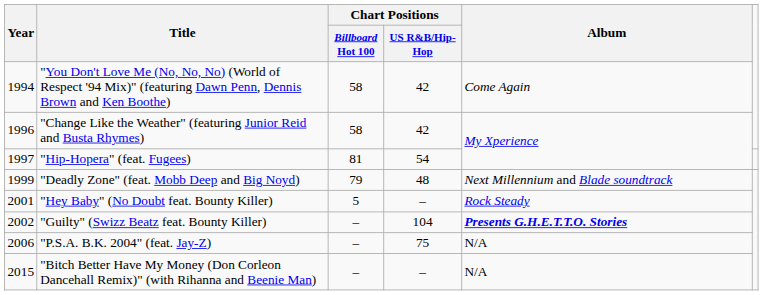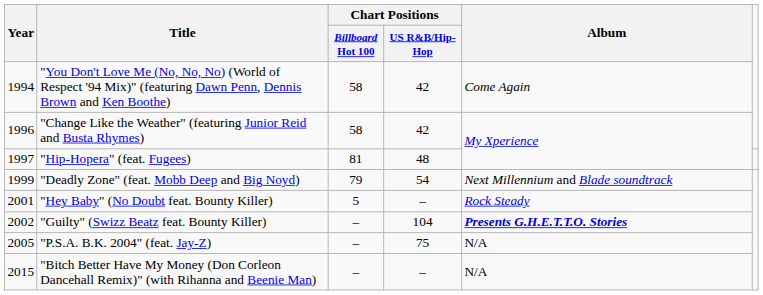 <table class="wikitable">
 <tr>
 <th style="width:15px;" rowspan="2">Year</th>
 <th style="width:343px;" rowspan="2">Title</th>
 <th colspan="2">Chart Positions</th>
 <th style="width:343px;" rowspan="2">Album</th>
 </tr>
 <tr>
 <th style="width:60px;"><small><a href='#'><em>Billboard</em> Hot 100</a></small></th>
 <th style="width:86px;"><small><a href='#'>US R&B/Hip-Hop</a></small></th>
 </tr>
 <tr>
 <td>1994</td>
 <td>"<a href='#'>You Don't Love Me (No, No, No)</a> (World of Respect '94 Mix)" (featuring <a href='#'>Dawn Penn</a>, <a href='#'>Dennis Brown</a> and <a href='#'>Ken Boothe</a>)</td>
 <td style="text-align:center;">58</td>
 <td style="text-align:center;">42</td>
 <td><em>Come Again</em></td>
 </tr>
 <tr>
 <td>1996</td>
 <td>"Change Like the Weather" (featuring <a href='#'>Junior Reid</a> and <a href='#'>Busta Rhymes</a>)</td>
 <td style="text-align:center;">58</td>
 <td style="text-align:center;">42</td>
 <td rowspan="2"><em><a href='#'>My Xperience</a></em></td>
 </tr>
 <tr>
 <td>1997</td>
 <td>"<a href='#'>Hip-Hopera</a>" (feat. <a href='#'>Fugees</a>)</td>
 <td style="text-align:center;">81</td>
-<td style="text-align:center;">54</td>
+<td style="text-align:center;">48</td>
 <td></td>
 </tr>
 <tr>
 <td>1999</td>
 <td>"Deadly Zone" (feat. <a href='#'>Mobb Deep</a> and <a href='#'>Big Noyd</a>)</td>
 <td style="text-align:center;">79</td>
-<td style="text-align:center;">48</td>
+<td style="text-align:center;">54</td>
 <td><em>Next Millennium</em> and <em><a href='#'>Blade soundtrack</a></em></td>
 </tr>
 <tr>
 <td>2001</td>
 <td>"<a href='#'>Hey Baby</a>" (<a href='#'>No Doubt</a> feat. Bounty Killer)</td>
 <td style="text-align:center;">5</td>
 <td style="text-align:center;">–</td>
 <td><em><a href='#'>Rock Steady</a></em></td>
 </tr>
 <tr>
 <td>2002</td>
 <td>"Guilty" (<a href='#'>Swizz Beatz</a> feat. Bounty Killer)</td>
 <td style="text-align:center;">–</td>
 <td style="text-align:center;">104</td>
 <td><strong><em><a href='#'>Presents G.H.E.T.T.O. Stories</a></em></strong></td>
 </tr>
 <tr>
-<td>2006</td>
+<td>2005</td>
 <td>"P.S.A. B.K. 2004" (feat. <a href='#'>Jay-Z</a>)</td>
 <td style="text-align:center;">–</td>
 <td style="text-align:center;">75</td>
 <td>N/A</td>
 </tr>
 <tr>
 <td>2015</td>
 <td>"Bitch Better Have My Money (Don Corleon Dancehall Remix)" (with Rihanna and <a href='#'>Beenie Man</a>)</td>
 <td style="text-align:center;">–</td>
 <td style="text-align:center;">–</td>
 <td>N/A</td>
 </tr>
 </table>
